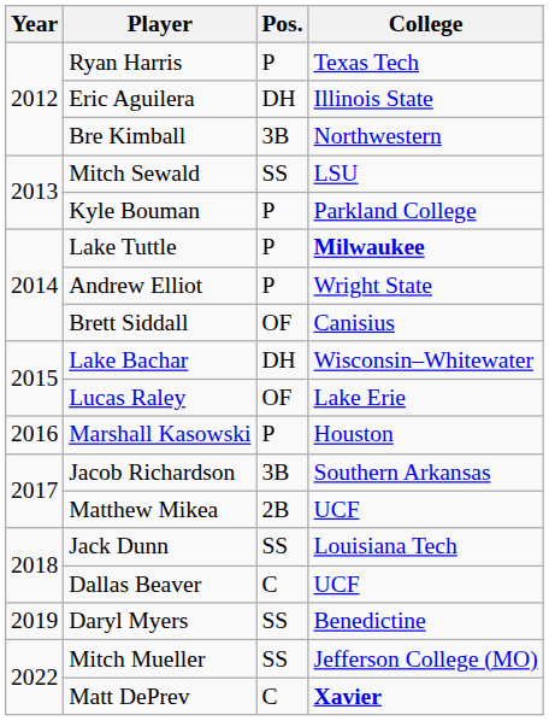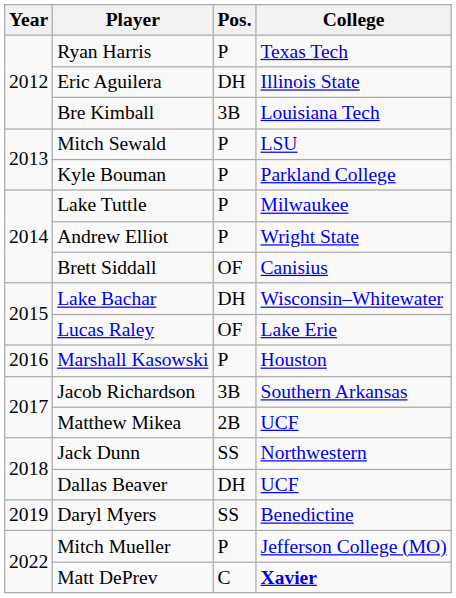 <table class="wikitable sortable">
 <tr>
 <th>Year</th>
 <th>Player</th>
 <th>Pos.</th>
 <th>College</th>
 </tr>
 <tr>
 <td rowspan="3">2012</td>
 <td>Ryan Harris</td>
 <td>P</td>
 <td><a href='#'>Texas Tech</a></td>
 </tr>
 <tr>
 <td>Eric Aguilera</td>
 <td>DH</td>
 <td><a href='#'>Illinois State</a></td>
 </tr>
 <tr>
 <td>Bre Kimball</td>
 <td>3B</td>
-<td><a href='#'>Northwestern</a></td>
+<td><a href='#'>Louisiana Tech</a></td>
 </tr>
 <tr>
 <td rowspan="2">2013</td>
 <td>Mitch Sewald</td>
-<td>SS</td>
+<td>P</td>
 <td><a href='#'>LSU</a></td>
 </tr>
 <tr>
 <td>Kyle Bouman</td>
 <td>P</td>
 <td><a href='#'>Parkland College</a></td>
 </tr>
 <tr>
 <td rowspan="3">2014</td>
 <td>Lake Tuttle</td>
 <td>P</td>
-<td><strong><a href='#'>Milwaukee</a></strong></td>
+<td><a href='#'>Milwaukee</a></td>
 </tr>
 <tr>
 <td>Andrew Elliot</td>
 <td>P</td>
 <td><a href='#'>Wright State</a></td>
 </tr>
 <tr>
 <td>Brett Siddall</td>
 <td>OF</td>
 <td><a href='#'>Canisius</a></td>
 </tr>
 <tr>
 <td rowspan="2">2015</td>
 <td><a href='#'>Lake Bachar</a></td>
 <td>DH</td>
 <td><a href='#'>Wisconsin–Whitewater</a></td>
 </tr>
 <tr>
 <td><a href='#'>Lucas Raley</a></td>
 <td>OF</td>
 <td><a href='#'>Lake Erie</a></td>
 </tr>
 <tr>
 <td>2016</td>
 <td><a href='#'>Marshall Kasowski</a></td>
 <td>P</td>
 <td><a href='#'>Houston</a></td>
 </tr>
 <tr>
 <td rowspan="2">2017</td>
 <td>Jacob Richardson</td>
 <td>3B</td>
 <td><a href='#'>Southern Arkansas</a></td>
 </tr>
 <tr>
 <td>Matthew Mikea</td>
 <td>2B</td>
 <td><a href='#'>UCF</a></td>
 </tr>
 <tr>
 <td rowspan="2">2018</td>
 <td>Jack Dunn</td>
 <td>SS</td>
-<td><a href='#'>Louisiana Tech</a></td>
+<td><a href='#'>Northwestern</a></td>
 </tr>
 <tr>
 <td>Dallas Beaver</td>
-<td>C</td>
+<td>DH</td>
 <td><a href='#'>UCF</a></td>
 </tr>
 <tr>
 <td>2019</td>
 <td>Daryl Myers</td>
 <td>SS</td>
 <td><a href='#'>Benedictine</a></td>
 </tr>
 <tr>
 <td rowspan="2">2022</td>
 <td>Mitch Mueller</td>
-<td>SS</td>
+<td>P</td>
 <td><a href='#'>Jefferson College (MO)</a></td>
 </tr>
 <tr>
 <td>Matt DePrev</td>
 <td>C</td>
 <td><strong><a href='#'>Xavier</a></strong></td>
 </tr>
 </table>
